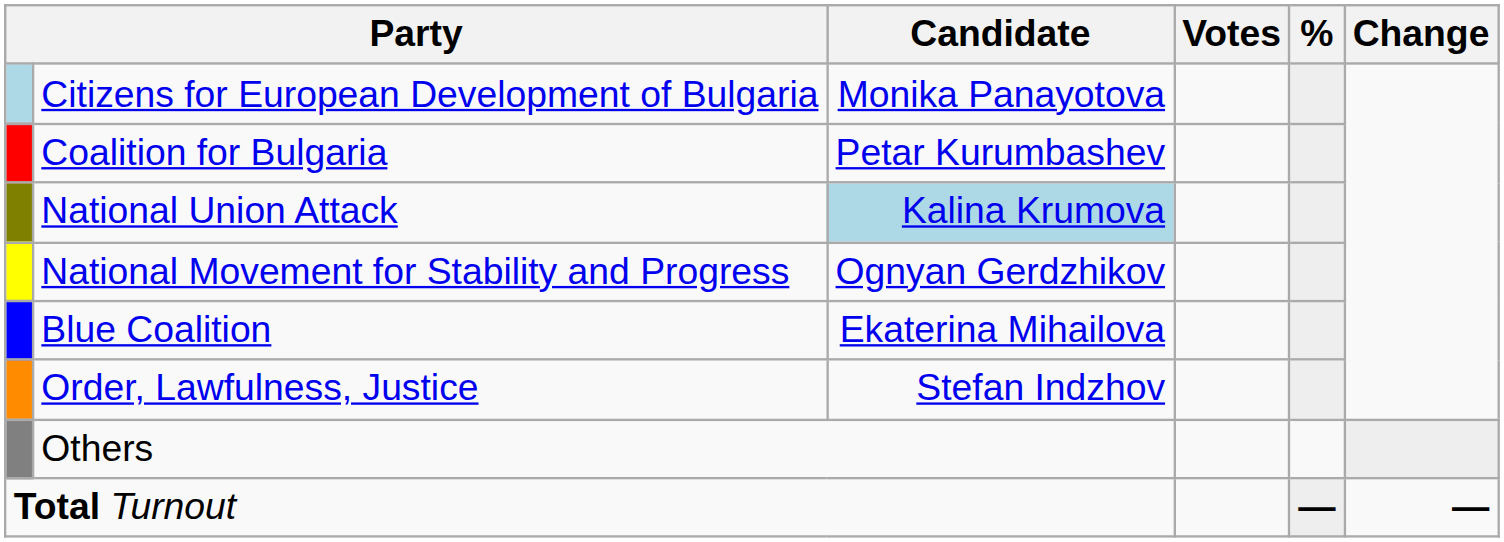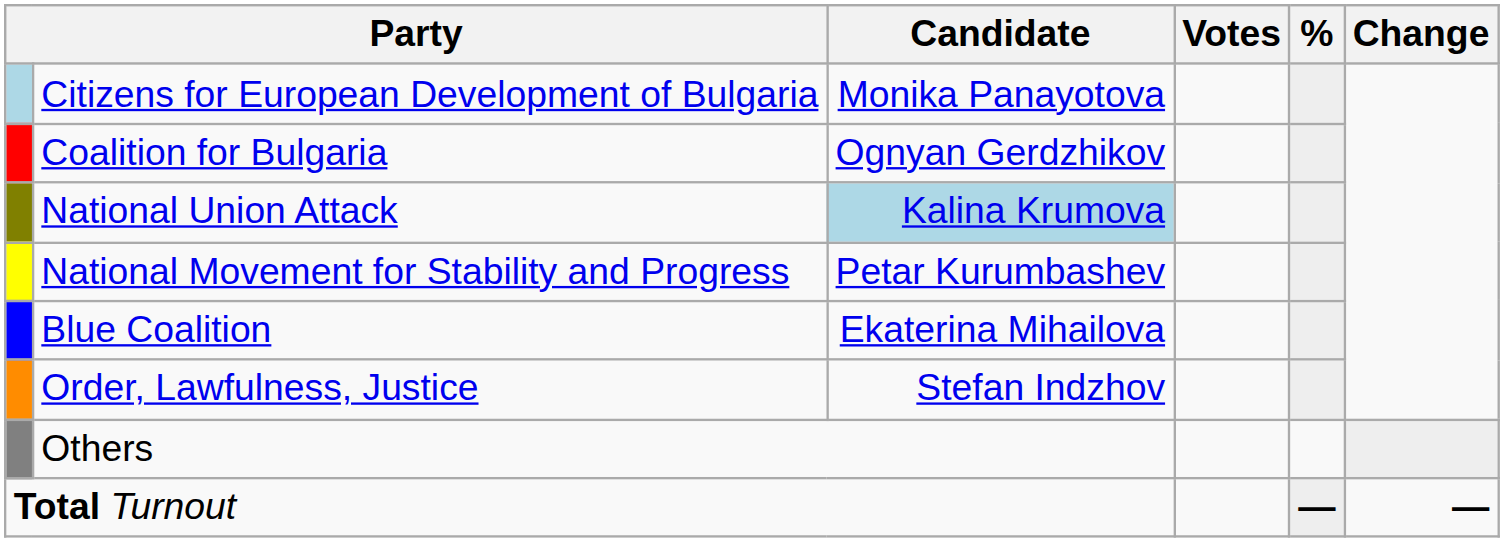 <table class="wikitable" border="1">
 <tr style="background-color:#C9C9C9">
 <th align=left colspan=2 valign=top>Party</th>
 <th align-right>Candidate</th>
 <th align-right>Votes</th>
 <th align=right>%</th>
 <th align=right>Change</th>
 </tr>
 <tr>
 <td bgcolor="lightblue"> </td>
 <td align=left><a href='#'>Citizens for European Development of Bulgaria</a></td>
 <td align=right><a href='#'>Monika Panayotova</a></td>
 <td align=right></td>
 <td align=right style="background-color:#EEEEEE"></td>
 </tr>
 <tr>
 <td bgcolor="red"> </td>
 <td align=left><a href='#'>Coalition for Bulgaria</a></td>
-<td align=right><a href='#'>Petar Kurumbashev</a></td>
+<td align=right><a href='#'>Ognyan Gerdzhikov</a></td>
 <td align=right></td>
 <td align=right style="background-color:#EEEEEE"></td>
 </tr>
 <tr>
 <td bgcolor="#808000"> </td>
 <td align=left><a href='#'>National Union Attack</a></td>
 <td align=right style="background: lightblue;"><a href='#'>Kalina Krumova</a></td>
 <td align=right></td>
 <td align=right style="background-color:#EEEEEE"></td>
 </tr>
 <tr>
 <td bgcolor="yellow"> </td>
 <td align=left><a href='#'>National Movement for Stability and Progress</a></td>
-<td align=right><a href='#'>Ognyan Gerdzhikov</a></td>
+<td align=right><a href='#'>Petar Kurumbashev</a></td>
 <td align=right></td>
 <td align=right style="background-color:#EEEEEE"></td>
 </tr>
 <tr>
 <td bgcolor="blue"> </td>
 <td align=left><a href='#'>Blue Coalition</a></td>
 <td align=right><a href='#'>Ekaterina Mihailova</a></td>
 <td align=right></td>
 <td align=right style="background-color:#EEEEEE"></td>
 </tr>
 <tr>
 <td bgcolor="darkorange"> </td>
 <td align=left><a href='#'>Order, Lawfulness, Justice</a></td>
 <td align=right><a href='#'>Stefan Indzhov</a></td>
 <td align=right></td>
 <td align=right style="background-color:#EEEEEE"></td>
 </tr>
 <tr>
 <td bgcolor="grey"> </td>
 <td align=left colspan=2>Others</td>
 <td align=right></td>
 <td align=right></td>
 <td align=right style="background-color:#EEEEEE"></td>
 </tr>
 <tr>
 <td align=left colspan=3><strong>Total</strong>      <em> Turnout</em></td>
 <td align=right></td>
 <td align=right style="background-color:#EEEEEE"><strong>—</strong></td>
 <td align=right><strong>—</strong></td>
 </tr>
 </table>
